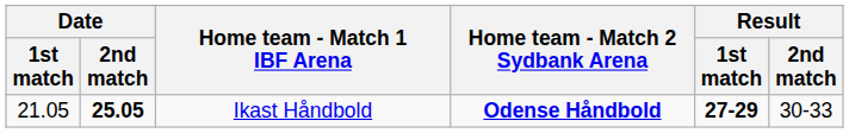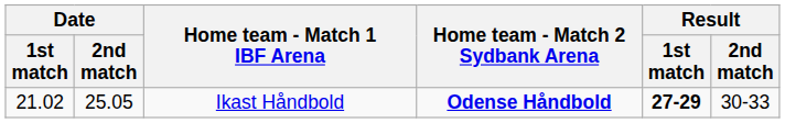 <table class="wikitable" style="text-align:center; margin-left:1em;">
 <tr>
 <th colspan="2">Date</th>
 <th rowspan="2" style="width:220px;">Home team - Match 1<br><a href='#'>IBF Arena</a></th>
 <th rowspan="2" style="width:180px;">Home team - Match 2<br><a href='#'>Sydbank Arena</a></th>
 <th colspan="2">Result</th>
 </tr>
 <tr>
 <th style="width:50px;">1st match</th>
 <th style="width:50px;">2nd match</th>
 <th style="width:50px;">1st match</th>
 <th style="width:50px;">2nd match</th>
 </tr>
 <tr>
-<td>21.05</td>
-<td><strong>25.05</strong></td>
+<td>21.02</td>
+<td>25.05</td>
 <td><a href='#'>Ikast Håndbold</a></td>
 <td><strong><a href='#'>Odense Håndbold</a></strong></td>
 <td><strong>27-29</strong></td>
 <td>30-33</td>
 </tr>
 </table>
